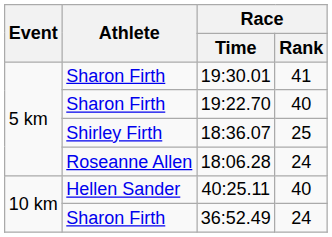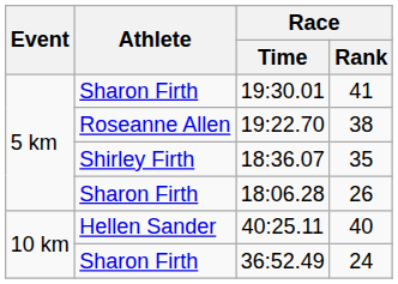 <table class="wikitable" border="1" style="font-size:90%">
 <tr>
 <th rowspan=2>Event</th>
 <th rowspan=2>Athlete</th>
 <th colspan=2>Race</th>
 </tr>
 <tr>
 <th>Time</th>
 <th>Rank</th>
 </tr>
 <tr>
 <td rowspan=4>5 km</td>
 <td><a href='#'>Sharon Firth</a></td>
 <td align=center>19:30.01</td>
 <td align=center>41</td>
 </tr>
 <tr>
-<td><a href='#'>Sharon Firth</a></td>
+<td><a href='#'>Roseanne Allen</a></td>
 <td align=center>19:22.70</td>
-<td align=center>40</td>
+<td align=center>38</td>
 </tr>
 <tr>
 <td><a href='#'>Shirley Firth</a></td>
 <td align=center>18:36.07</td>
-<td align=center>25</td>
+<td align=center>35</td>
 </tr>
 <tr>
-<td><a href='#'>Roseanne Allen</a></td>
+<td><a href='#'>Sharon Firth</a></td>
 <td align=center>18:06.28</td>
-<td align=center>24</td>
+<td align=center>26</td>
 </tr>
 <tr>
 <td rowspan=2>10 km</td>
 <td><a href='#'>Hellen Sander</a></td>
 <td align=center>40:25.11</td>
 <td align=center>40</td>
 </tr>
 <tr>
 <td><a href='#'>Sharon Firth</a></td>
 <td align=center>36:52.49</td>
 <td align=center>24</td>
 </tr>
 </table>
